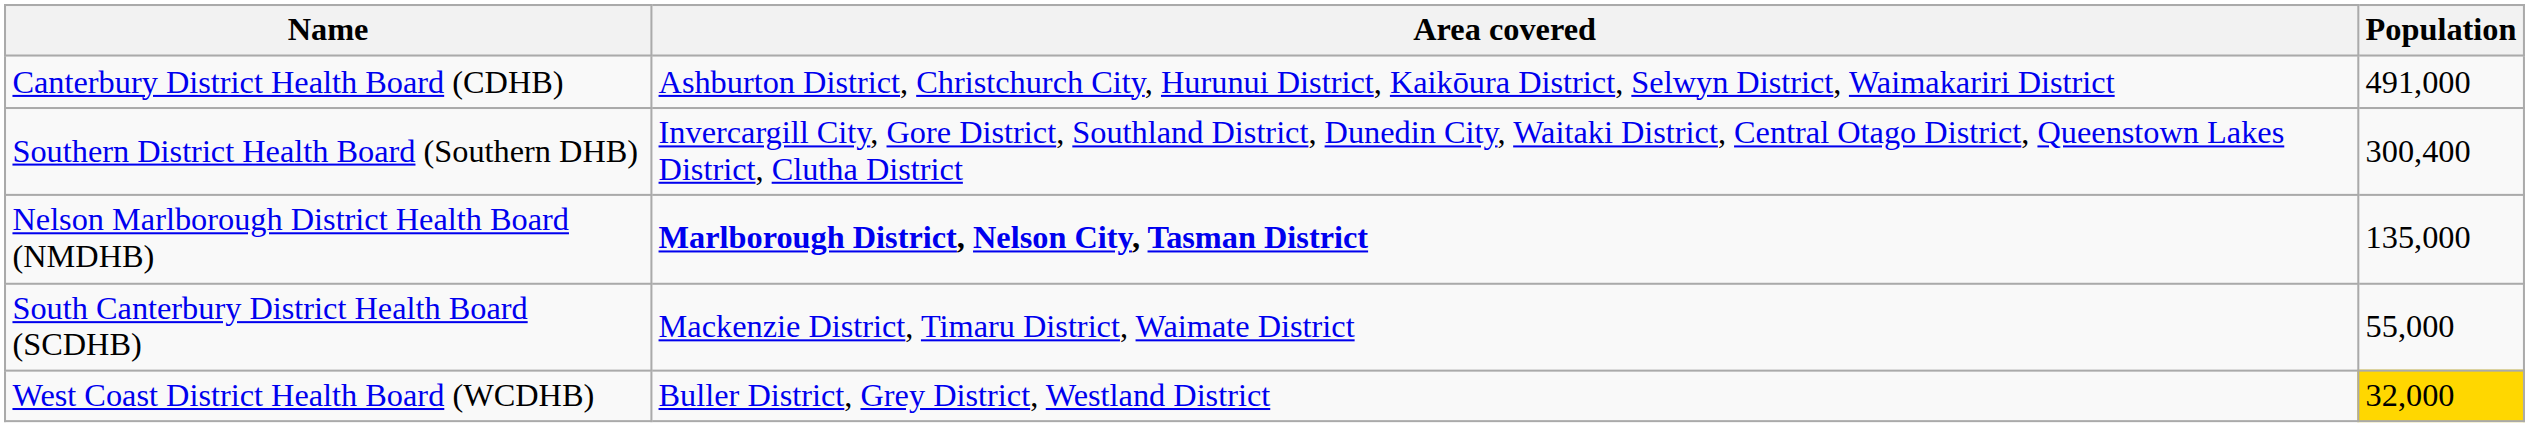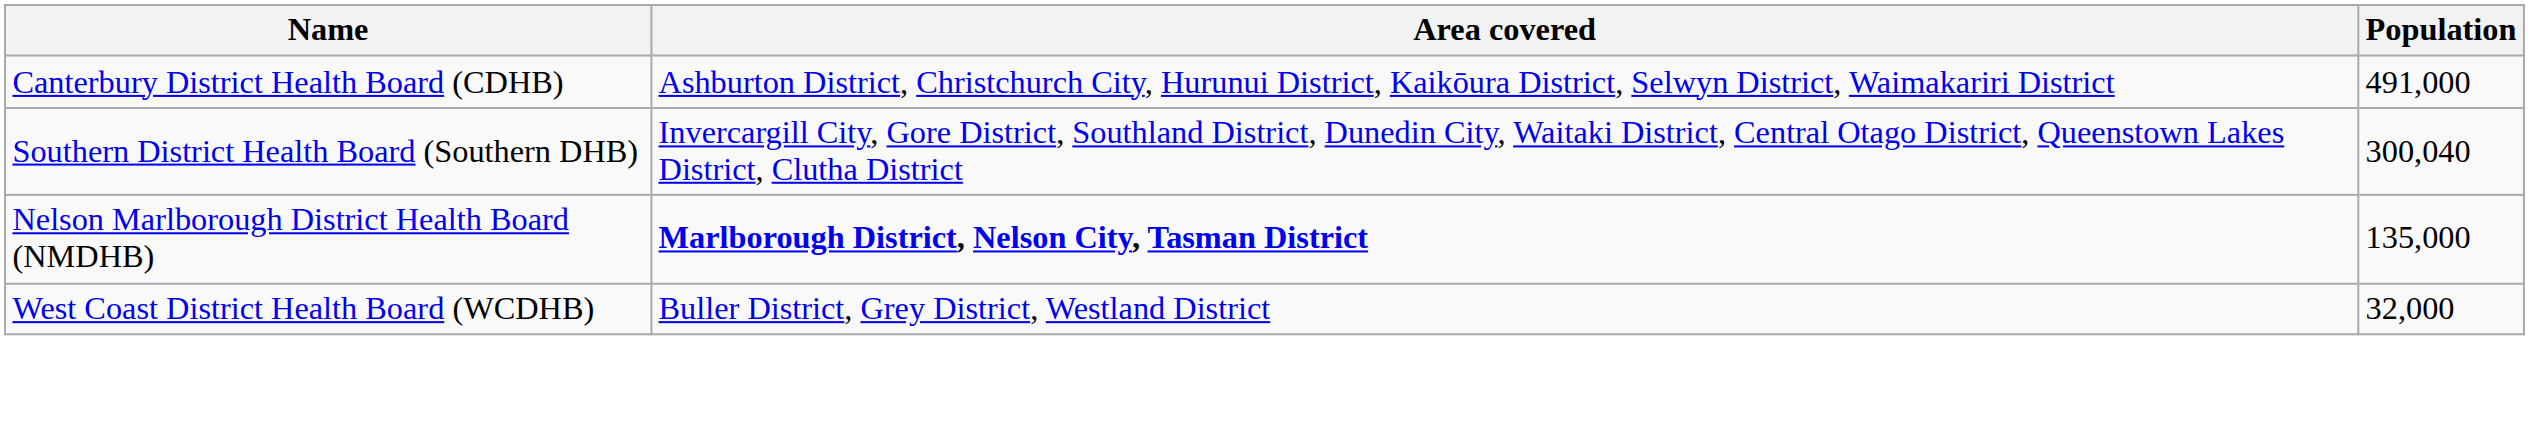 <table class="wikitable">
 <tr>
 <th>Name</th>
 <th>Area covered</th>
 <th>Population</th>
 </tr>
 <tr>
 <td><a href='#'>Canterbury District Health Board</a> (CDHB)</td>
 <td><a href='#'>Ashburton District</a>, <a href='#'>Christchurch City</a>, <a href='#'>Hurunui District</a>, <a href='#'>Kaikōura District</a>, <a href='#'>Selwyn District</a>, <a href='#'>Waimakariri District</a></td>
 <td>491,000</td>
 </tr>
 <tr>
 <td><a href='#'>Southern District Health Board</a> (Southern DHB)</td>
 <td><a href='#'>Invercargill City</a>, <a href='#'>Gore District</a>, <a href='#'>Southland District</a>, <a href='#'>Dunedin City</a>, <a href='#'>Waitaki District</a>, <a href='#'>Central Otago District</a>, <a href='#'>Queenstown Lakes District</a>, <a href='#'>Clutha District</a></td>
-<td>300,400</td>
+<td>300,040</td>
 </tr>
 <tr>
 <td><a href='#'>Nelson Marlborough District Health Board</a> (NMDHB)</td>
 <td><strong><a href='#'>Marlborough District</a>, <a href='#'>Nelson City</a>, <a href='#'>Tasman District</a></strong></td>
 <td>135,000</td>
 </tr>
 <tr>
-<td><a href='#'>South Canterbury District Health Board</a> (SCDHB)</td>
-<td><a href='#'>Mackenzie District</a>, <a href='#'>Timaru District</a>, <a href='#'>Waimate District</a></td>
-<td>55,000</td>
-</tr>
-<tr>
 <td><a href='#'>West Coast District Health Board</a> (WCDHB)</td>
 <td><a href='#'>Buller District</a>, <a href='#'>Grey District</a>, <a href='#'>Westland District</a></td>
-<td style="background: gold;">32,000</td>
+<td>32,000</td>
 </tr>
 </table>
